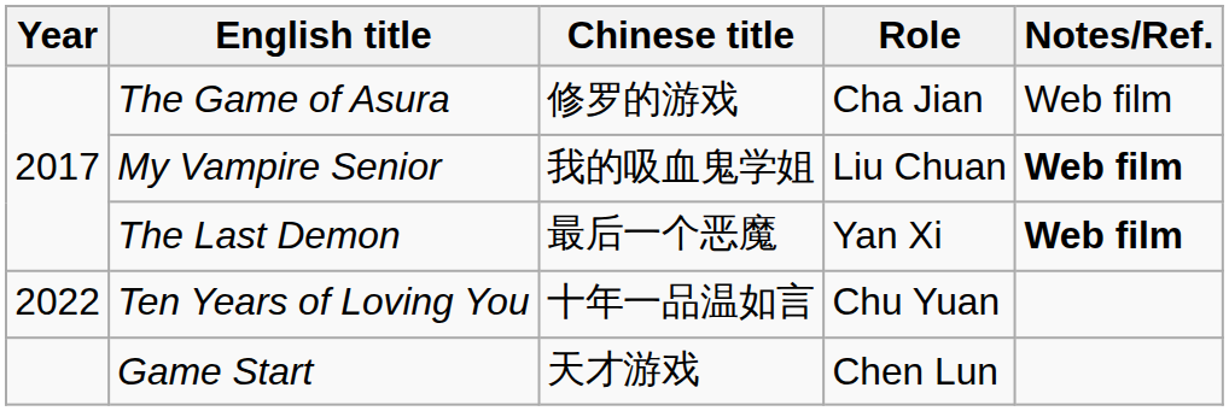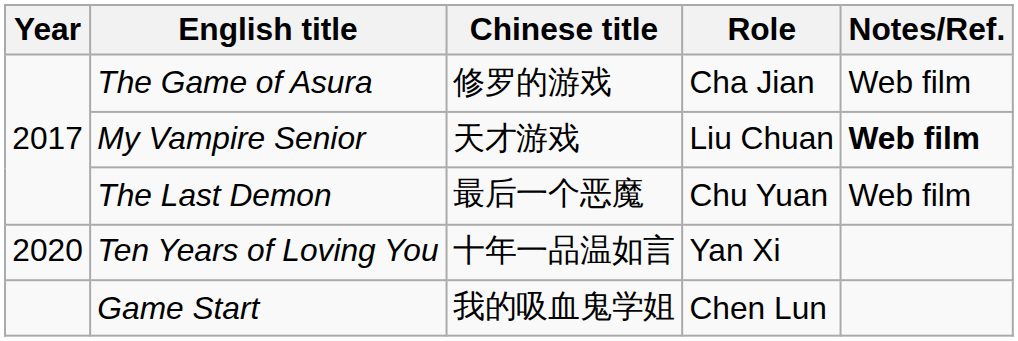 <table class="wikitable sortable">
 <tr>
 <th>Year</th>
 <th>English title</th>
 <th>Chinese title</th>
 <th>Role</th>
 <th class="unsortable">Notes/Ref.</th>
 </tr>
 <tr>
 <td rowspan="3">2017</td>
 <td><em>The Game of Asura</em></td>
 <td>修罗的游戏</td>
 <td>Cha Jian</td>
 <td>Web film</td>
 </tr>
 <tr>
 <td><em>My Vampire Senior</em></td>
-<td>我的吸血鬼学姐</td>
+<td>天才游戏</td>
 <td>Liu Chuan</td>
 <td><strong>Web film</strong></td>
 </tr>
 <tr>
 <td><em>The Last Demon</em></td>
 <td>最后一个恶魔</td>
-<td>Yan Xi</td>
-<td><strong>Web film</strong></td>
+<td>Chu Yuan</td>
+<td>Web film</td>
 </tr>
 <tr>
-<td>2022</td>
+<td>2020</td>
 <td><em>Ten Years of Loving You</em></td>
 <td>十年一品温如言</td>
-<td>Chu Yuan</td>
+<td>Yan Xi</td>
 <td></td>
 </tr>
 <tr>
 <td></td>
 <td><em>Game Start</em></td>
-<td>天才游戏</td>
+<td>我的吸血鬼学姐</td>
 <td>Chen Lun</td>
 <td></td>
 </tr>
 </table>
